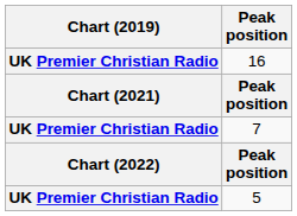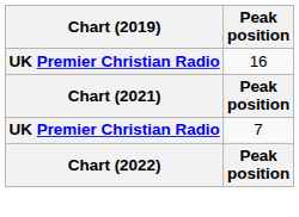 <table class="wikitable sortable plainrowheaders" style="text-align:center;">
 <tr>
 <th scope="col">Chart (2019)</th>
 <th scope="col">Peak<br>position</th>
 </tr>
 <tr>
 <th scope="row">UK <a href='#'>Premier Christian Radio</a></th>
 <td>16</td>
 </tr>
 <tr>
 <th scope="col">Chart (2021)</th>
 <th scope="col">Peak<br>position</th>
 </tr>
 <tr>
 <th scope="row">UK <a href='#'>Premier Christian Radio</a></th>
 <td>7</td>
 </tr>
 <tr>
 <th scope="col">Chart (2022)</th>
 <th scope="col">Peak<br>position</th>
 </tr>
-<tr>
-<th scope="row">UK <a href='#'>Premier Christian Radio</a></th>
-<td>5</td>
-</tr>
 </table>
